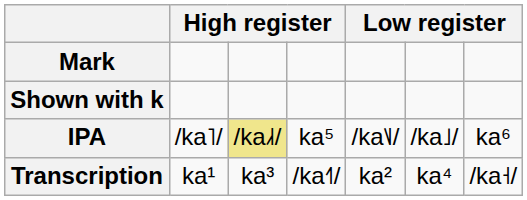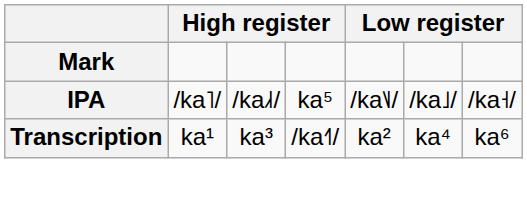 <table class="wikitable" style="text-align: center;">
 <tr>
 <th></th>
 <th colspan=3>High register</th>
 <th colspan=3>Low register</th>
 </tr>
 <tr>
 <th align=left><strong>Mark</strong></th>
 <td></td>
 <td></td>
 <td></td>
 <td></td>
 <td></td>
 <td></td>
 </tr>
 <tr>
-<th align=left><strong>Shown with k</strong></th>
-<td></td>
-<td></td>
-<td></td>
-<td></td>
-<td></td>
-<td></td>
-</tr>
-<tr>
 <th align=left><strong>IPA</strong></th>
 <td>/ka˥/</td>
-<td style="background: khaki;">/ka˩˧/</td>
+<td>/ka˩˧/</td>
 <td>ka⁵</td>
 <td>/ka˥˩/</td>
 <td>/ka˩/</td>
-<td>ka⁶</td>
+<td>/ka˧/</td>
 </tr>
 <tr>
 <th align-left><strong>Transcription</strong></th>
 <td>ka¹</td>
 <td>ka³</td>
 <td>/ka˧˥/</td>
 <td>ka²</td>
 <td>ka⁴</td>
-<td>/ka˧/</td>
+<td>ka⁶</td>
 </tr>
 </table>
